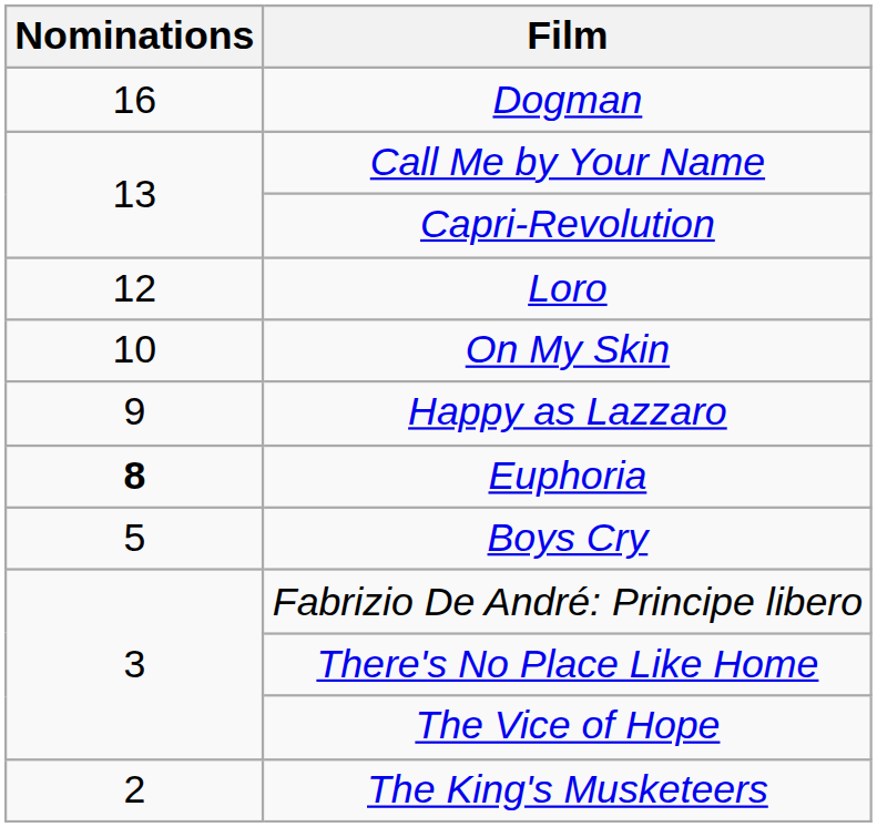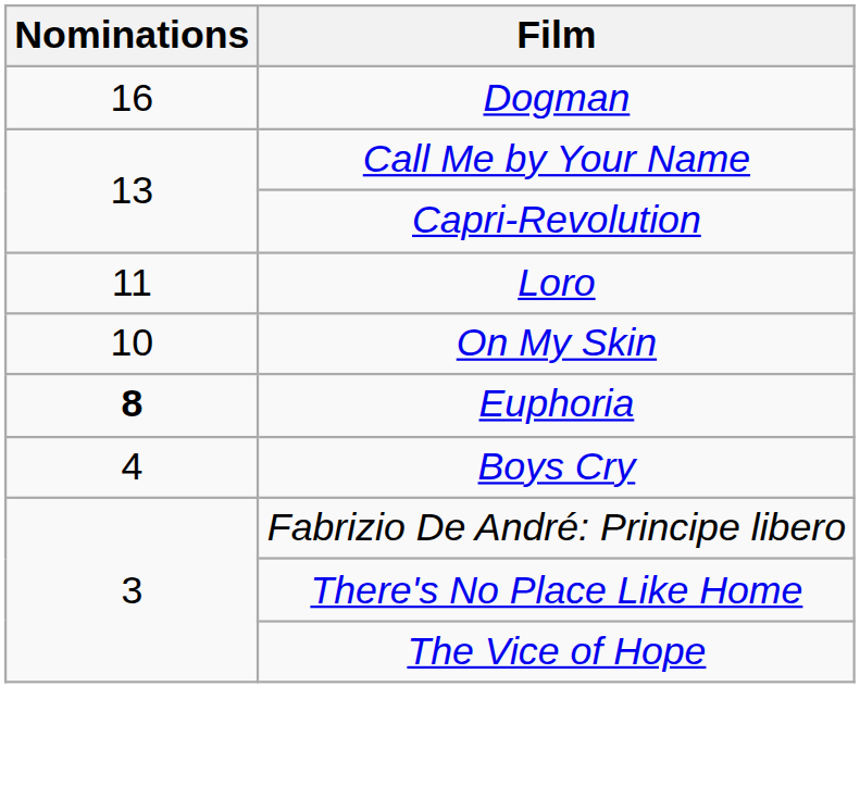 <table class="wikitable plainrowheaders" rowspan=2 style="text-align: center;" border="2" background: #f6e39c;>
 <tr>
 <th scope="col" style="width:55px;">Nominations</th>
 <th scope="col" style="text-align:center;">Film</th>
 </tr>
 <tr>
 <td>16</td>
 <td><em><a href='#'>Dogman</a></em></td>
 </tr>
 <tr>
 <td rowspan="2">13</td>
 <td><em><a href='#'>Call Me by Your Name</a></em></td>
 </tr>
 <tr>
 <td><em><a href='#'>Capri-Revolution</a></em></td>
 </tr>
 <tr>
-<td>12</td>
+<td>11</td>
 <td><em><a href='#'>Loro</a></em></td>
 </tr>
 <tr>
 <td>10</td>
 <td><em><a href='#'>On My Skin</a></em></td>
 </tr>
 <tr>
-<td>9</td>
-<td><em><a href='#'>Happy as Lazzaro</a></em></td>
-</tr>
-<tr>
 <td><strong>8</strong></td>
 <td><em><a href='#'>Euphoria</a></em></td>
 </tr>
 <tr>
-<td>5</td>
+<td>4</td>
 <td><em><a href='#'>Boys Cry</a></em></td>
 </tr>
 <tr>
 <td rowspan="3">3</td>
 <td><em>Fabrizio De André: Principe libero</em></td>
 </tr>
 <tr>
 <td><em><a href='#'>There's No Place Like Home</a></em></td>
 </tr>
 <tr>
 <td><em><a href='#'>The Vice of Hope</a></em></td>
 </tr>
-<tr>
-<td>2</td>
-<td><em><a href='#'>The King's Musketeers</a></em></td>
-</tr>
 </table>
